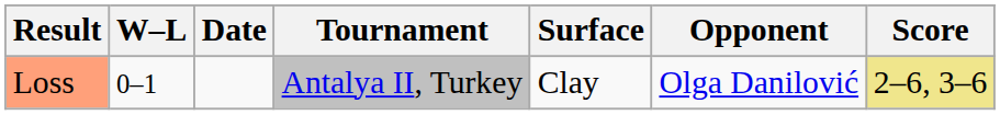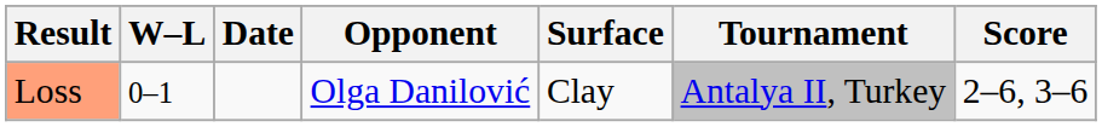 <table class="sortable wikitable">
 <tr>
 <th>Result</th>
 <th>W–L</th>
 <th>Date</th>
+<th>Opponent</th>
+<th>Surface</th>
 <th>Tournament</th>
-<th>Surface</th>
-<th>Opponent</th>
 <th class="unsortable">Score</th>
 </tr>
 <tr>
 <td bgcolor=FFA07A>Loss</td>
 <td><small>0–1</small></td>
 <td><a href='#'></a></td>
+<td> <a href='#'>Olga Danilović</a></td>
+<td>Clay</td>
 <td bgcolor=silver><a href='#'>Antalya II</a>, Turkey</td>
-<td>Clay</td>
-<td> <a href='#'>Olga Danilović</a></td>
-<td style="background: khaki;">2–6, 3–6</td>
+<td>2–6, 3–6</td>
 </tr>
 </table>
